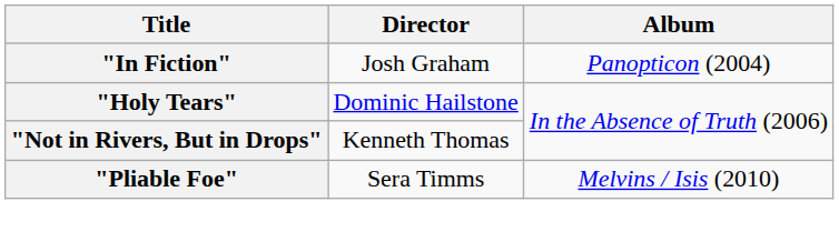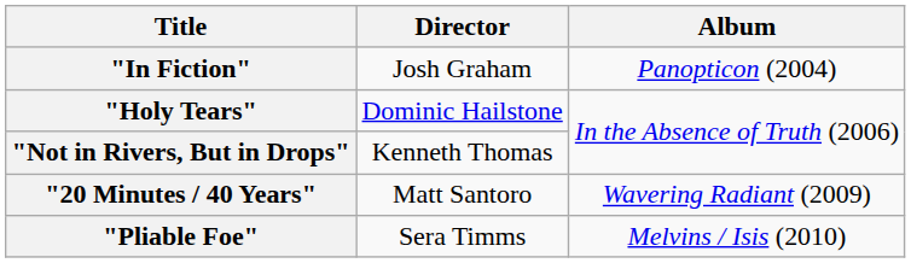 <table class="wikitable plainrowheaders" style="text-align:center;">
 <tr>
 <th>Title</th>
 <th>Director</th>
 <th>Album</th>
 </tr>
 <tr>
 <th scope="row">"In Fiction"</th>
 <td>Josh Graham</td>
 <td><em><a href='#'>Panopticon</a></em> (2004)</td>
 </tr>
 <tr>
 <th scope="row">"Holy Tears"</th>
 <td><a href='#'>Dominic Hailstone</a></td>
 <td rowspan="2"><em><a href='#'>In the Absence of Truth</a></em> (2006)</td>
 </tr>
 <tr>
 <th scope="row">"Not in Rivers, But in Drops"</th>
 <td>Kenneth Thomas</td>
 </tr>
 <tr>
+<th scope="row">"20 Minutes / 40 Years"</th>
+<td>Matt Santoro</td>
+<td><em><a href='#'>Wavering Radiant</a></em> (2009)</td>
+</tr>
+<tr>
 <th scope="row">"Pliable Foe"</th>
 <td>Sera Timms</td>
 <td><em><a href='#'>Melvins / Isis</a></em> (2010)</td>
 </tr>
 </table>
